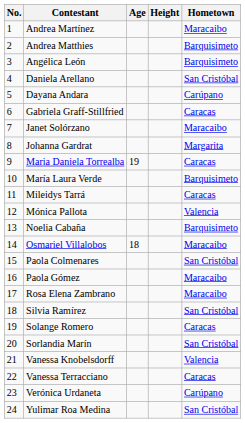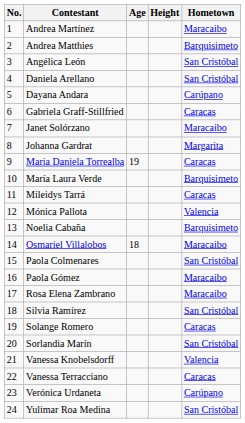 <table class="wikitable sortable" style="font-size: 95%;">
 <tr>
 <th>No.</th>
 <th>Contestant</th>
 <th>Age</th>
 <th>Height</th>
 <th>Hometown</th>
 </tr>
 <tr>
 <td>1</td>
 <td>Andrea Martínez</td>
 <td></td>
 <td></td>
 <td><a href='#'>Maracaibo</a></td>
 </tr>
 <tr>
 <td>2</td>
 <td>Andrea Matthies</td>
 <td></td>
 <td></td>
 <td><a href='#'>Barquisimeto</a></td>
 </tr>
 <tr>
 <td>3</td>
 <td>Angélica León</td>
 <td></td>
 <td></td>
-<td><a href='#'>Barquisimeto</a></td>
+<td><a href='#'>San Cristóbal</a></td>
 </tr>
 <tr>
 <td>4</td>
 <td>Daniela Arellano</td>
 <td></td>
 <td></td>
 <td><a href='#'>San Cristóbal</a></td>
 </tr>
 <tr>
 <td>5</td>
 <td>Dayana Andara</td>
 <td></td>
 <td></td>
 <td><a href='#'>Carúpano</a></td>
 </tr>
 <tr>
 <td>6</td>
 <td>Gabriela Graff-Stillfried</td>
 <td></td>
 <td></td>
 <td><a href='#'>Caracas</a></td>
 </tr>
 <tr>
 <td>7</td>
 <td>Janet Solórzano</td>
 <td></td>
 <td></td>
 <td><a href='#'>Maracaibo</a></td>
 </tr>
 <tr>
 <td>8</td>
 <td>Johanna Gardrat</td>
 <td></td>
 <td></td>
 <td><a href='#'>Margarita</a></td>
 </tr>
 <tr>
 <td>9</td>
 <td><a href='#'>Maria Daniela Torrealba</a></td>
 <td>19</td>
 <td></td>
 <td><a href='#'>Caracas</a></td>
 </tr>
 <tr>
 <td>10</td>
 <td>María Laura Verde</td>
 <td></td>
 <td></td>
 <td><a href='#'>Barquisimeto</a></td>
 </tr>
 <tr>
 <td>11</td>
 <td>Mileidys Tarrá</td>
 <td></td>
 <td></td>
 <td><a href='#'>Caracas</a></td>
 </tr>
 <tr>
 <td>12</td>
 <td>Mónica Pallota</td>
 <td></td>
 <td></td>
 <td><a href='#'>Valencia</a></td>
 </tr>
 <tr>
 <td>13</td>
 <td>Noelia Cabaña</td>
 <td></td>
 <td></td>
 <td><a href='#'>Barquisimeto</a></td>
 </tr>
 <tr>
 <td>14</td>
 <td><a href='#'>Osmariel Villalobos</a></td>
 <td>18</td>
 <td></td>
 <td><a href='#'>Maracaibo</a></td>
 </tr>
 <tr>
 <td>15</td>
 <td>Paola Colmenares</td>
 <td></td>
 <td></td>
 <td><a href='#'>San Cristóbal</a></td>
 </tr>
 <tr>
 <td>16</td>
 <td>Paola Gómez</td>
 <td></td>
 <td></td>
 <td><a href='#'>Maracaibo</a></td>
 </tr>
 <tr>
 <td>17</td>
 <td>Rosa Elena Zambrano</td>
 <td></td>
 <td></td>
 <td><a href='#'>Maracaibo</a></td>
 </tr>
 <tr>
 <td>18</td>
 <td>Silvia Ramírez</td>
 <td></td>
 <td></td>
 <td><a href='#'>San Cristóbal</a></td>
 </tr>
 <tr>
 <td>19</td>
 <td>Solange Romero</td>
 <td></td>
 <td></td>
 <td><a href='#'>Caracas</a></td>
 </tr>
 <tr>
 <td>20</td>
 <td>Sorlandia Marín</td>
 <td></td>
 <td></td>
 <td><a href='#'>San Cristóbal</a></td>
 </tr>
 <tr>
 <td>21</td>
 <td>Vanessa Knobelsdorff</td>
 <td></td>
 <td></td>
 <td><a href='#'>Valencia</a></td>
 </tr>
 <tr>
 <td>22</td>
 <td>Vanessa Terracciano</td>
 <td></td>
 <td></td>
 <td><a href='#'>Caracas</a></td>
 </tr>
 <tr>
 <td>23</td>
 <td>Verónica Urdaneta</td>
 <td></td>
 <td></td>
 <td><a href='#'>Carúpano</a></td>
 </tr>
 <tr>
 <td>24</td>
 <td>Yulimar Roa Medina</td>
 <td></td>
 <td></td>
 <td><a href='#'>San Cristóbal</a></td>
 </tr>
 </table>
